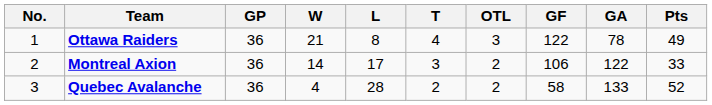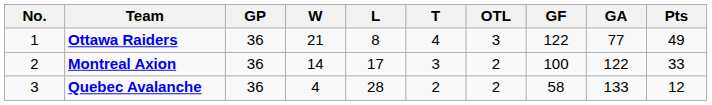 <table class="wikitable sortable">
 <tr>
 <th bgcolor="#DDDDFF" width="7.5%" title="Division rank">No.</th>
 <th bgcolor="#DDDDFF" width="20%">Team</th>
 <th bgcolor="#DDDDFF" width="7.5%" title="Games played" class="unsortable">GP</th>
 <th bgcolor="#DDDDFF" width="7.5%" title="Wins">W</th>
 <th bgcolor="#DDDDFF" width="7.5%" title="Losses">L</th>
 <th bgcolor="#DDDDFF" width="7.5%" title="Ties">T</th>
 <th bgcolor="#DDDDFF" width="7.5%" title="Overtime Losses">OTL</th>
 <th bgcolor="#DDDDFF" width="7.5%" title="Goals for">GF</th>
 <th bgcolor="#DDDDFF" width="7.5%" title="Goals against">GA</th>
 <th bgcolor="#DDDDFF" width="7.5%" title="Points">Pts</th>
 </tr>
 <tr align=center>
 <td>1</td>
 <td align=left><strong><a href='#'>Ottawa Raiders</a></strong></td>
 <td>36</td>
 <td>21</td>
 <td>8</td>
 <td>4</td>
 <td>3</td>
 <td>122</td>
-<td>78</td>
+<td>77</td>
 <td>49</td>
 </tr>
 <tr align=center>
 <td>2</td>
 <td align=left><strong><a href='#'>Montreal Axion</a></strong></td>
 <td>36</td>
 <td>14</td>
 <td>17</td>
 <td>3</td>
 <td>2</td>
-<td>106</td>
+<td>100</td>
 <td>122</td>
 <td>33</td>
 </tr>
 <tr align=center>
 <td>3</td>
 <td align=left><strong><a href='#'>Quebec Avalanche</a></strong></td>
 <td>36</td>
 <td>4</td>
 <td>28</td>
 <td>2</td>
 <td>2</td>
 <td>58</td>
 <td>133</td>
-<td>52</td>
+<td>12</td>
 </tr>
 </table>
